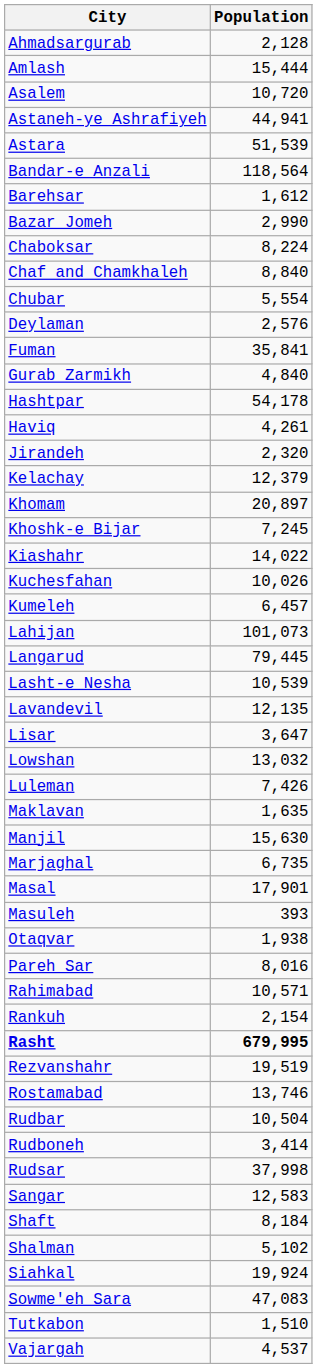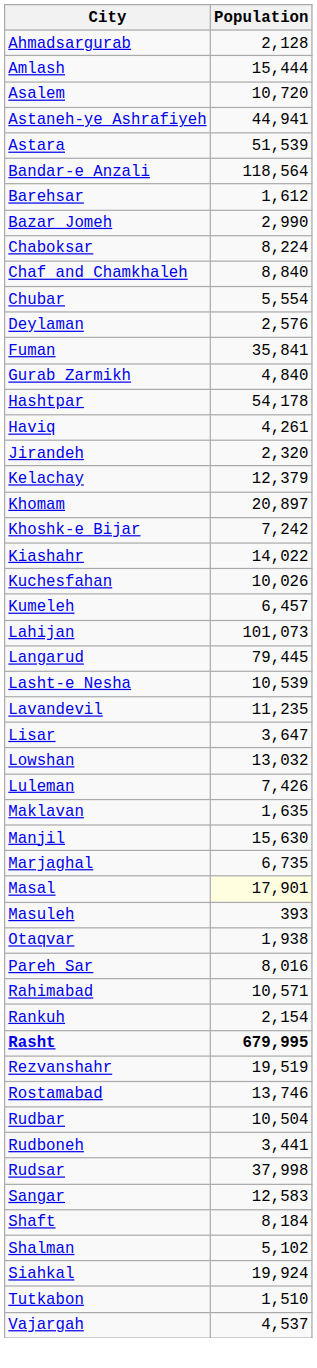 <table class="wikitable sortable">
 <tr>
 <th>City</th>
 <th>Population</th>
 </tr>
 <tr>
 <td><a href='#'>Ahmadsargurab</a></td>
 <td style="text-align: right;">2,128</td>
 </tr>
 <tr>
 <td><a href='#'>Amlash</a></td>
 <td style="text-align: right;">15,444</td>
 </tr>
 <tr>
 <td><a href='#'>Asalem</a></td>
 <td style="text-align: right;">10,720</td>
 </tr>
 <tr>
 <td><a href='#'>Astaneh-ye Ashrafiyeh</a></td>
 <td style="text-align: right;">44,941</td>
 </tr>
 <tr>
 <td><a href='#'>Astara</a></td>
 <td style="text-align: right;">51,539</td>
 </tr>
 <tr>
 <td><a href='#'>Bandar-e Anzali</a></td>
 <td style="text-align: right;">118,564</td>
 </tr>
 <tr>
 <td><a href='#'>Barehsar</a></td>
 <td style="text-align: right;">1,612</td>
 </tr>
 <tr>
 <td><a href='#'>Bazar Jomeh</a></td>
 <td style="text-align: right;">2,990</td>
 </tr>
 <tr>
 <td><a href='#'>Chaboksar</a></td>
 <td style="text-align: right;">8,224</td>
 </tr>
 <tr>
 <td><a href='#'>Chaf and Chamkhaleh</a></td>
 <td style="text-align: right;">8,840</td>
 </tr>
 <tr>
 <td><a href='#'>Chubar</a></td>
 <td style="text-align: right;">5,554</td>
 </tr>
 <tr>
 <td><a href='#'>Deylaman</a></td>
 <td style="text-align: right;">2,576</td>
 </tr>
 <tr>
 <td><a href='#'>Fuman</a></td>
 <td style="text-align: right;">35,841</td>
 </tr>
 <tr>
 <td><a href='#'>Gurab Zarmikh</a></td>
 <td style="text-align: right;">4,840</td>
 </tr>
 <tr>
 <td><a href='#'>Hashtpar</a></td>
 <td style="text-align: right;">54,178</td>
 </tr>
 <tr>
 <td><a href='#'>Haviq</a></td>
 <td style="text-align: right;">4,261</td>
 </tr>
 <tr>
 <td><a href='#'>Jirandeh</a></td>
 <td style="text-align: right;">2,320</td>
 </tr>
 <tr>
 <td><a href='#'>Kelachay</a></td>
 <td style="text-align: right;">12,379</td>
 </tr>
 <tr>
 <td><a href='#'>Khomam</a></td>
 <td style="text-align: right;">20,897</td>
 </tr>
 <tr>
 <td><a href='#'>Khoshk-e Bijar</a></td>
-<td style="text-align: right;">7,245</td>
+<td style="text-align: right;">7,242</td>
 </tr>
 <tr>
 <td><a href='#'>Kiashahr</a></td>
 <td style="text-align: right;">14,022</td>
 </tr>
 <tr>
 <td><a href='#'>Kuchesfahan</a></td>
 <td style="text-align: right;">10,026</td>
 </tr>
 <tr>
 <td><a href='#'>Kumeleh</a></td>
 <td style="text-align: right;">6,457</td>
 </tr>
 <tr>
 <td><a href='#'>Lahijan</a></td>
 <td style="text-align: right;">101,073</td>
 </tr>
 <tr>
 <td><a href='#'>Langarud</a></td>
 <td style="text-align: right;">79,445</td>
 </tr>
 <tr>
 <td><a href='#'>Lasht-e Nesha</a></td>
 <td style="text-align: right;">10,539</td>
 </tr>
 <tr>
 <td><a href='#'>Lavandevil</a></td>
-<td style="text-align: right;">12,135</td>
+<td style="text-align: right;">11,235</td>
 </tr>
 <tr>
 <td><a href='#'>Lisar</a></td>
 <td style="text-align: right;">3,647</td>
 </tr>
 <tr>
 <td><a href='#'>Lowshan</a></td>
 <td style="text-align: right;">13,032</td>
 </tr>
 <tr>
 <td><a href='#'>Luleman</a></td>
 <td style="text-align: right;">7,426</td>
 </tr>
 <tr>
 <td><a href='#'>Maklavan</a></td>
 <td style="text-align: right;">1,635</td>
 </tr>
 <tr>
 <td><a href='#'>Manjil</a></td>
 <td style="text-align: right;">15,630</td>
 </tr>
 <tr>
 <td><a href='#'>Marjaghal</a></td>
 <td style="text-align: right;">6,735</td>
 </tr>
 <tr>
 <td><a href='#'>Masal</a></td>
-<td style="text-align: right;">17,901</td>
+<td style="background: lightyellow; text-align: right;">17,901</td>
 </tr>
 <tr>
 <td><a href='#'>Masuleh</a></td>
 <td style="text-align: right;">393</td>
 </tr>
 <tr>
 <td><a href='#'>Otaqvar</a></td>
 <td style="text-align: right;">1,938</td>
 </tr>
 <tr>
 <td><a href='#'>Pareh Sar</a></td>
 <td style="text-align: right;">8,016</td>
 </tr>
 <tr>
 <td><a href='#'>Rahimabad</a></td>
 <td style="text-align: right;">10,571</td>
 </tr>
 <tr>
 <td><a href='#'>Rankuh</a></td>
 <td style="text-align: right;">2,154</td>
 </tr>
 <tr>
 <td><strong><a href='#'>Rasht</a></strong></td>
 <td style="text-align: right;"><strong>679,995</strong></td>
 </tr>
 <tr>
 <td><a href='#'>Rezvanshahr</a></td>
 <td style="text-align: right;">19,519</td>
 </tr>
 <tr>
 <td><a href='#'>Rostamabad</a></td>
 <td style="text-align: right;">13,746</td>
 </tr>
 <tr>
 <td><a href='#'>Rudbar</a></td>
 <td style="text-align: right;">10,504</td>
 </tr>
 <tr>
 <td><a href='#'>Rudboneh</a></td>
-<td style="text-align: right;">3,414</td>
+<td style="text-align: right;">3,441</td>
 </tr>
 <tr>
 <td><a href='#'>Rudsar</a></td>
 <td style="text-align: right;">37,998</td>
 </tr>
 <tr>
 <td><a href='#'>Sangar</a></td>
 <td style="text-align: right;">12,583</td>
 </tr>
 <tr>
 <td><a href='#'>Shaft</a></td>
 <td style="text-align: right;">8,184</td>
 </tr>
 <tr>
 <td><a href='#'>Shalman</a></td>
 <td style="text-align: right;">5,102</td>
 </tr>
 <tr>
 <td><a href='#'>Siahkal</a></td>
 <td style="text-align: right;">19,924</td>
 </tr>
 <tr>
-<td><a href='#'>Sowme'eh Sara</a></td>
-<td style="text-align: right;">47,083</td>
-</tr>
-<tr>
 <td><a href='#'>Tutkabon</a></td>
 <td style="text-align: right;">1,510</td>
 </tr>
 <tr>
 <td><a href='#'>Vajargah</a></td>
 <td style="text-align: right;">4,537</td>
 </tr>
 </table>
